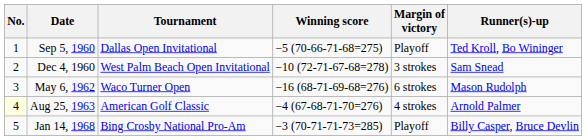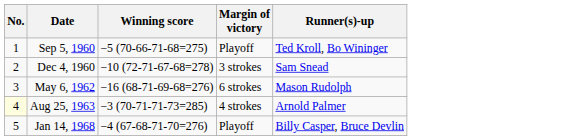 <table class="wikitable" style="font-size:95%;">
 <tr>
 <th>No.</th>
 <th>Date</th>
-<th>Tournament</th>
 <th>Winning score</th>
 <th>Margin of<br>victory</th>
 <th>Runner(s)-up</th>
 </tr>
 <tr>
 <td align=center>1</td>
 <td align=right>Sep 5, <a href='#'>1960</a></td>
-<td><a href='#'>Dallas Open Invitational</a></td>
 <td>−5 (70-66-71-68=275)</td>
 <td>Playoff</td>
 <td> <a href='#'>Ted Kroll</a>,  <a href='#'>Bo Wininger</a></td>
 </tr>
 <tr>
 <td align=center>2</td>
 <td align=right>Dec 4, 1960</td>
-<td><a href='#'>West Palm Beach Open Invitational</a></td>
 <td>−10 (72-71-67-68=278)</td>
 <td>3 strokes</td>
 <td> <a href='#'>Sam Snead</a></td>
 </tr>
 <tr>
 <td align=center>3</td>
 <td align=right>May 6, <a href='#'>1962</a></td>
-<td><a href='#'>Waco Turner Open</a></td>
 <td>−16 (68-71-69-68=276)</td>
 <td>6 strokes</td>
 <td> <a href='#'>Mason Rudolph</a></td>
 </tr>
 <tr>
 <td align=center style="background: lightyellow;">4</td>
 <td align=right>Aug 25, <a href='#'>1963</a></td>
-<td><a href='#'>American Golf Classic</a></td>
-<td>−4 (67-68-71-70=276)</td>
+<td>−3 (70-71-71-73=285)</td>
 <td>4 strokes</td>
 <td> <a href='#'>Arnold Palmer</a></td>
 </tr>
 <tr>
 <td align=center>5</td>
 <td align=right>Jan 14, <a href='#'>1968</a></td>
-<td><a href='#'>Bing Crosby National Pro-Am</a></td>
-<td>−3 (70-71-71-73=285)</td>
+<td>−4 (67-68-71-70=276)</td>
 <td>Playoff</td>
 <td> <a href='#'>Billy Casper</a>,  <a href='#'>Bruce Devlin</a></td>
 </tr>
 </table>
